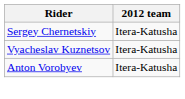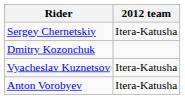 <table class="wikitable">
 <tr>
 <th>Rider</th>
 <th>2012 team</th>
 </tr>
 <tr>
 <td><a href='#'>Sergey Chernetskiy</a></td>
 <td>Itera-Katusha</td>
 </tr>
 <tr>
+<td><a href='#'>Dmitry Kozonchuk</a></td>
+<td></td>
+</tr>
+<tr>
 <td><a href='#'>Vyacheslav Kuznetsov</a></td>
 <td>Itera-Katusha</td>
 </tr>
 <tr>
 <td><a href='#'>Anton Vorobyev</a></td>
 <td>Itera-Katusha</td>
 </tr>
 </table>
